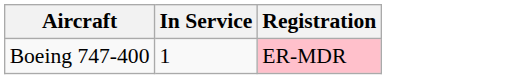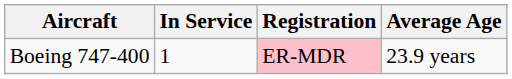 <table class="wikitable">
 <tr>
 <th>Aircraft</th>
 <th>In Service</th>
 <th>Registration</th>
+<th>Average Age</th>
 </tr>
 <tr>
 <td>Boeing 747-400</td>
 <td>1</td>
 <td style="background: pink;">ER-MDR</td>
+<td>23.9 years</td>
 </tr>
 </table>
